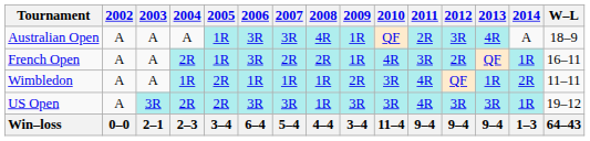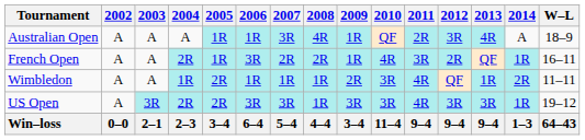 <table class=wikitable style=text-align:center>
 <tr>
 <th>Tournament</th>
 <th><a href='#'>2002</a></th>
 <th><a href='#'>2003</a></th>
 <th><a href='#'>2004</a></th>
 <th><a href='#'>2005</a></th>
 <th><a href='#'>2006</a></th>
 <th><a href='#'>2007</a></th>
 <th><a href='#'>2008</a></th>
 <th><a href='#'>2009</a></th>
 <th><a href='#'>2010</a></th>
 <th><a href='#'>2011</a></th>
 <th><a href='#'>2012</a></th>
 <th><a href='#'>2013</a></th>
 <th><a href='#'>2014</a></th>
 <th>W–L</th>
 </tr>
 <tr>
 <td align=left><a href='#'>Australian Open</a></td>
 <td>A</td>
 <td>A</td>
 <td>A</td>
 <td bgcolor=afeeee><a href='#'>1R</a></td>
-<td bgcolor=afeeee><a href='#'>3R</a></td>
+<td bgcolor=afeeee><a href='#'>1R</a></td>
 <td bgcolor=afeeee><a href='#'>3R</a></td>
 <td bgcolor=afeeee><a href='#'>4R</a></td>
 <td bgcolor=afeeee><a href='#'>1R</a></td>
 <td bgcolor=ffebcd><a href='#'>QF</a></td>
 <td bgcolor=afeeee><a href='#'>2R</a></td>
 <td bgcolor=afeeee><a href='#'>3R</a></td>
 <td bgcolor=afeeee><a href='#'>4R</a></td>
 <td>A</td>
 <td>18–9</td>
 </tr>
 <tr>
 <td align=left><a href='#'>French Open</a></td>
 <td>A</td>
 <td>A</td>
 <td bgcolor=afeeee><a href='#'>2R</a></td>
 <td bgcolor=afeeee><a href='#'>1R</a></td>
 <td bgcolor=afeeee><a href='#'>3R</a></td>
 <td bgcolor=afeeee><a href='#'>2R</a></td>
 <td bgcolor=afeeee><a href='#'>2R</a></td>
 <td bgcolor=afeeee><a href='#'>1R</a></td>
 <td bgcolor=afeeee><a href='#'>4R</a></td>
 <td bgcolor=afeeee><a href='#'>3R</a></td>
 <td bgcolor=afeeee><a href='#'>2R</a></td>
 <td bgcolor=ffebcd><a href='#'>QF</a></td>
 <td bgcolor=afeeee><a href='#'>1R</a></td>
 <td>16–11</td>
 </tr>
 <tr>
 <td align=left><a href='#'>Wimbledon</a></td>
 <td>A</td>
 <td>A</td>
 <td bgcolor=afeeee><a href='#'>1R</a></td>
 <td bgcolor=afeeee><a href='#'>2R</a></td>
 <td bgcolor=afeeee><a href='#'>1R</a></td>
 <td bgcolor=afeeee><a href='#'>1R</a></td>
 <td bgcolor=afeeee><a href='#'>1R</a></td>
 <td bgcolor=afeeee><a href='#'>2R</a></td>
 <td bgcolor=afeeee><a href='#'>3R</a></td>
 <td bgcolor=afeeee><a href='#'>4R</a></td>
 <td bgcolor=ffebcd><a href='#'>QF</a></td>
 <td bgcolor=afeeee><a href='#'>1R</a></td>
 <td bgcolor=afeeee><a href='#'>2R</a></td>
 <td>11–11</td>
 </tr>
 <tr>
 <td align=left><a href='#'>US Open</a></td>
 <td>A</td>
 <td bgcolor=afeeee><a href='#'>3R</a></td>
 <td bgcolor=afeeee><a href='#'>2R</a></td>
 <td bgcolor=afeeee><a href='#'>2R</a></td>
 <td bgcolor=afeeee><a href='#'>3R</a></td>
 <td bgcolor=afeeee><a href='#'>3R</a></td>
 <td bgcolor=afeeee><a href='#'>1R</a></td>
 <td bgcolor=afeeee><a href='#'>3R</a></td>
 <td bgcolor=afeeee><a href='#'>3R</a></td>
 <td bgcolor=afeeee><a href='#'>4R</a></td>
 <td bgcolor=afeeee><a href='#'>3R</a></td>
 <td bgcolor=afeeee><a href='#'>3R</a></td>
 <td bgcolor=afeeee><a href='#'>1R</a></td>
 <td>19–12</td>
 </tr>
 <tr>
 <th style=text-align:left>Win–loss</th>
 <th>0–0</th>
 <th>2–1</th>
 <th>2–3</th>
 <th>3–4</th>
 <th>6–4</th>
 <th>5–4</th>
 <th>4–4</th>
 <th>3–4</th>
 <th>11–4</th>
 <th>9–4</th>
 <th>9–4</th>
 <th>9–4</th>
 <th>1–3</th>
 <th>64–43</th>
 </tr>
 </table>
